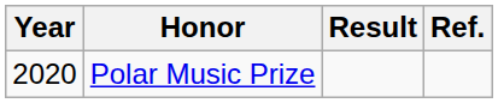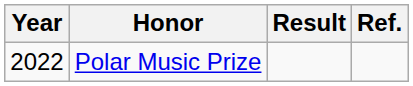 <table class="wikitable">
 <tr>
 <th>Year</th>
 <th>Honor</th>
 <th>Result</th>
 <th>Ref.</th>
 </tr>
 <tr>
-<td>2020</td>
+<td>2022</td>
 <td><a href='#'>Polar Music Prize</a></td>
 <td></td>
 <td align="center"></td>
 </tr>
 </table>
